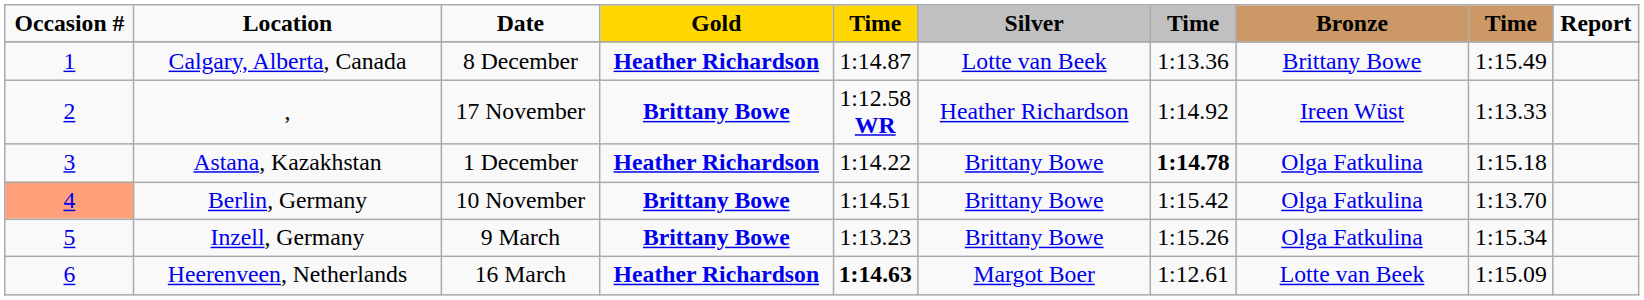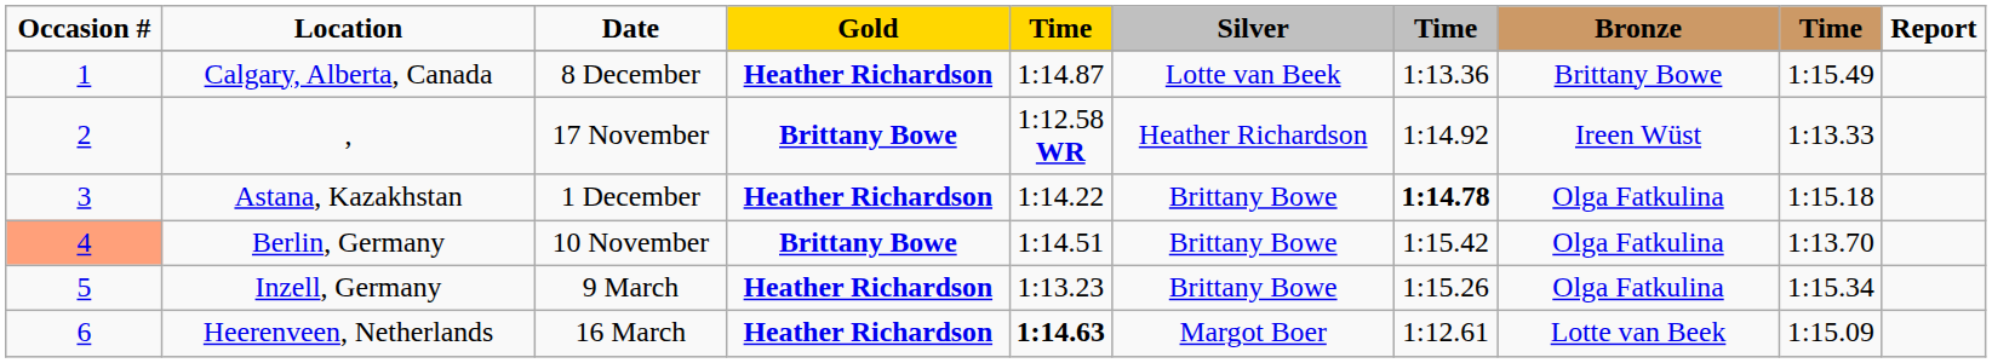 <table class="wikitable">
 <tr>
 <td width="80" align="center"><strong>Occasion #</strong></td>
 <td width="200" align="center"><strong>Location</strong></td>
 <td width="100" align="center"><strong>Date</strong></td>
 <td width="150" bgcolor="gold" align="center"><strong>Gold</strong></td>
 <td width="50" bgcolor="gold" align="center"><strong>Time</strong></td>
 <td width="150" bgcolor="silver" align="center"><strong>Silver</strong></td>
 <td width="50" bgcolor="silver" align="center"><strong>Time</strong></td>
 <td width="150" bgcolor="#CC9966" align="center"><strong>Bronze</strong></td>
 <td width="50" bgcolor="#CC9966" align="center"><strong>Time</strong></td>
 <td width="50" align="center"><strong>Report</strong></td>
 </tr>
 <tr bgcolor="#cccccc">
 </tr>
 <tr>
 <td align="center"><a href='#'>1</a></td>
 <td align="center"><a href='#'>Calgary, Alberta</a>, Canada</td>
 <td align="center">8 December</td>
 <td align="center"><strong><a href='#'>Heather Richardson</a></strong><br><small></small></td>
 <td align="center">1:14.87</td>
 <td align="center"><a href='#'>Lotte van Beek</a><br><small></small></td>
 <td align="center">1:13.36</td>
 <td align="center"><a href='#'>Brittany Bowe</a><br><small></small></td>
 <td align="center">1:15.49</td>
 <td align="center"></td>
 </tr>
 <tr>
 <td align="center"><a href='#'>2</a></td>
 <td align="center">, </td>
 <td align="center">17 November</td>
 <td align="center"><strong><a href='#'>Brittany Bowe</a></strong><br><small></small></td>
 <td align="center">1:12.58<br><strong><a href='#'>WR</a></strong></td>
 <td align="center"><a href='#'>Heather Richardson</a><br><small></small></td>
 <td align="center">1:14.92</td>
 <td align="center"><a href='#'>Ireen Wüst</a><br><small></small></td>
 <td align="center">1:13.33</td>
 <td align="center"></td>
 </tr>
 <tr>
 <td align="center"><a href='#'>3</a></td>
 <td align="center"><a href='#'>Astana</a>, Kazakhstan</td>
 <td align="center">1 December</td>
 <td align="center"><strong><a href='#'>Heather Richardson</a></strong><br><small></small></td>
 <td align="center">1:14.22</td>
 <td align="center"><a href='#'>Brittany Bowe</a><br><small></small></td>
 <td align="center"><strong>1:14.78</strong></td>
 <td align="center"><a href='#'>Olga Fatkulina</a><br><small></small></td>
 <td align="center">1:15.18</td>
 <td align="center"></td>
 </tr>
 <tr>
 <td align="center" style="background: lightsalmon;"><a href='#'>4</a></td>
 <td align="center"><a href='#'>Berlin</a>, Germany</td>
 <td align="center">10 November</td>
 <td align="center"><strong><a href='#'>Brittany Bowe</a></strong><br><small></small></td>
 <td align="center">1:14.51</td>
 <td align="center"><a href='#'>Brittany Bowe</a><br><small></small></td>
 <td align="center">1:15.42</td>
 <td align="center"><a href='#'>Olga Fatkulina</a><br><small></small></td>
 <td align="center">1:13.70</td>
 <td align="center"></td>
 </tr>
 <tr>
 <td align="center"><a href='#'>5</a></td>
 <td align="center"><a href='#'>Inzell</a>, Germany</td>
 <td align="center">9 March</td>
-<td align="center"><strong><a href='#'>Brittany Bowe</a></strong><br><small></small></td>
+<td align="center"><strong><a href='#'>Heather Richardson</a></strong><br><small></small></td>
 <td align="center">1:13.23</td>
 <td align="center"><a href='#'>Brittany Bowe</a><br><small></small></td>
 <td align="center">1:15.26</td>
 <td align="center"><a href='#'>Olga Fatkulina</a><br><small></small></td>
 <td align="center">1:15.34</td>
 <td align="center"></td>
 </tr>
 <tr>
 <td align="center"><a href='#'>6</a></td>
 <td align="center"><a href='#'>Heerenveen</a>, Netherlands</td>
 <td align="center">16 March</td>
 <td align="center"><strong><a href='#'>Heather Richardson</a></strong><br><small></small></td>
 <td align="center"><strong>1:14.63</strong></td>
 <td align="center"><a href='#'>Margot Boer</a><br><small></small></td>
 <td align="center">1:12.61</td>
 <td align="center"><a href='#'>Lotte van Beek</a><br><small></small></td>
 <td align="center">1:15.09</td>
 <td align="center"></td>
 </tr>
 </table>
